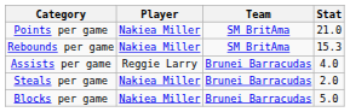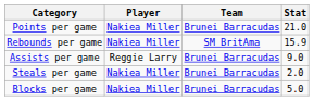 <table class="wikitable" style="text-align:center">
 <tr>
 <th>Category</th>
 <th>Player</th>
 <th>Team</th>
 <th>Stat</th>
 </tr>
 <tr>
 <td><a href='#'>Points</a> per game</td>
 <td><a href='#'>Nakiea Miller</a></td>
-<td><a href='#'>SM BritAma</a></td>
+<td><a href='#'>Brunei Barracudas</a></td>
 <td>21.0</td>
 </tr>
 <tr>
 <td><a href='#'>Rebounds</a> per game</td>
 <td><a href='#'>Nakiea Miller</a></td>
 <td><a href='#'>SM BritAma</a></td>
-<td>15.3</td>
+<td>15.9</td>
 </tr>
 <tr>
 <td><a href='#'>Assists</a> per game</td>
 <td>Reggie Larry</td>
 <td><a href='#'>Brunei Barracudas</a></td>
-<td>4.0</td>
+<td>9.0</td>
 </tr>
 <tr>
 <td><a href='#'>Steals</a> per game</td>
 <td><a href='#'>Nakiea Miller</a></td>
 <td><a href='#'>Brunei Barracudas</a></td>
 <td>2.0</td>
 </tr>
 <tr>
 <td><a href='#'>Blocks</a> per game</td>
 <td><a href='#'>Nakiea Miller</a></td>
 <td><a href='#'>Brunei Barracudas</a></td>
 <td>5.0</td>
 </tr>
 </table>
